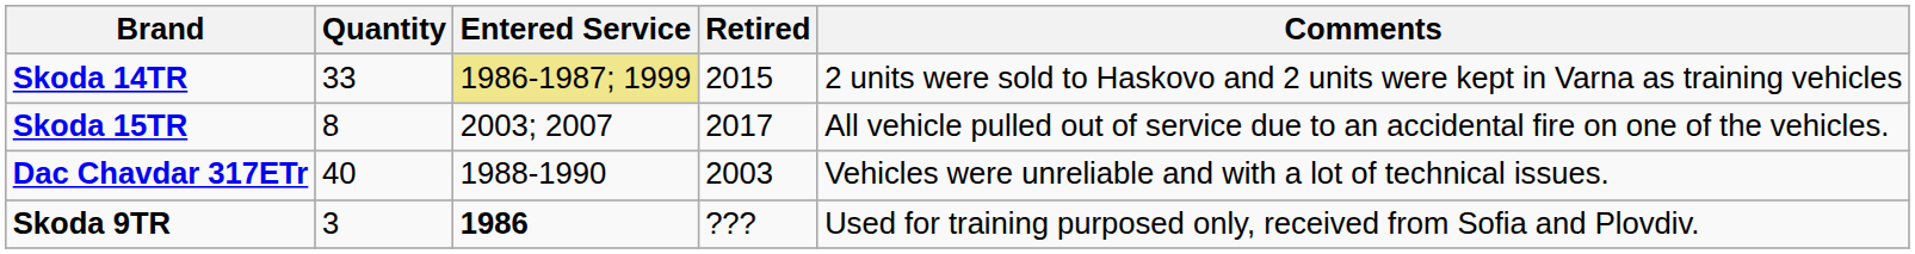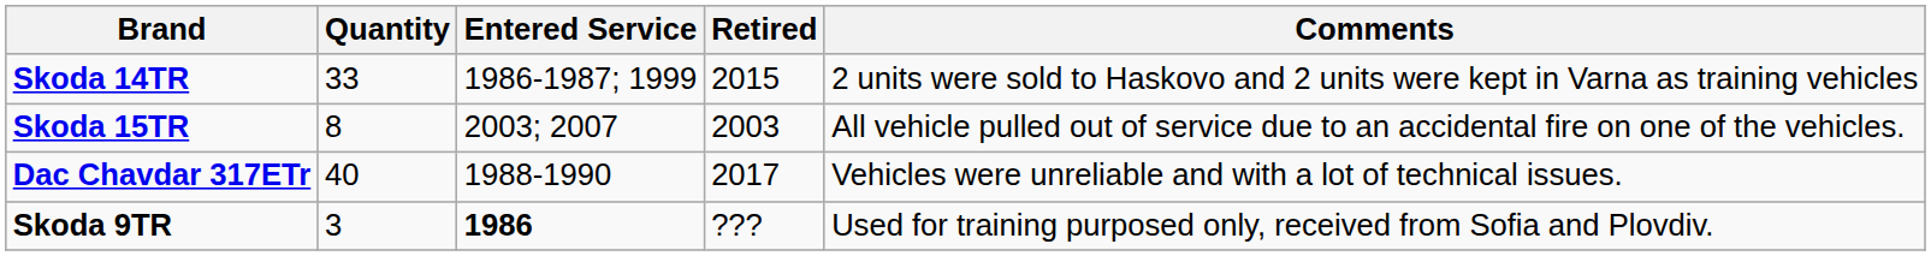 <table class="wikitable">
 <tr>
 <th>Brand</th>
 <th>Quantity</th>
 <th>Entered Service</th>
 <th>Retired</th>
 <th>Comments</th>
 </tr>
 <tr>
 <td><strong><a href='#'>Skoda 14TR</a></strong></td>
 <td>33</td>
-<td style="background: khaki;">1986-1987; 1999</td>
+<td>1986-1987; 1999</td>
 <td>2015</td>
 <td>2 units were sold to Haskovo and 2 units were kept in Varna as training vehicles</td>
 </tr>
 <tr>
 <td><strong><a href='#'>Skoda 15TR</a></strong></td>
 <td>8</td>
 <td>2003; 2007</td>
-<td>2017</td>
+<td>2003</td>
 <td>All vehicle pulled out of service due to an accidental fire on one of the vehicles.</td>
 </tr>
 <tr>
 <td><strong><a href='#'>Dac Chavdar 317ETr</a></strong></td>
 <td>40</td>
 <td>1988-1990</td>
-<td>2003</td>
+<td>2017</td>
 <td>Vehicles were unreliable and with a lot of technical issues.</td>
 </tr>
 <tr>
 <td><strong>Skoda 9TR</strong></td>
 <td>3</td>
 <td><strong>1986</strong></td>
 <td>???</td>
 <td>Used for training purposed only, received from Sofia and Plovdiv.</td>
 </tr>
 </table>
